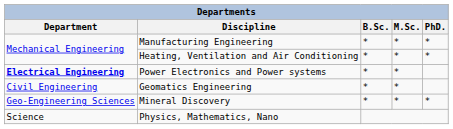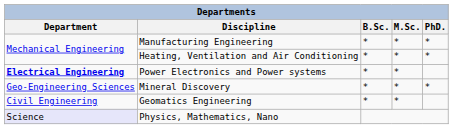 <table class="wikitable" style="font-size: 90%;">
 <tr>
 <th colspan="5" style="background: LightSteelBlue;">Departments</th>
 </tr>
 <tr>
 <th>Department</th>
 <th>Discipline</th>
 <th>B.Sc.</th>
 <th>M.Sc.</th>
 <th>PhD.</th>
 </tr>
 <tr>
 <td rowspan="2"><a href='#'>Mechanical Engineering</a></td>
 <td>Manufacturing Engineering</td>
 <td>*</td>
 <td>*</td>
 <td>*</td>
 </tr>
 <tr>
 <td>Heating, Ventilation and Air Conditioning</td>
 <td>*</td>
 <td>*</td>
 <td>*</td>
 </tr>
 <tr>
 <td rowspan="1"><strong><a href='#'>Electrical Engineering</a></strong></td>
 <td>Power Electronics and Power systems</td>
 <td>*</td>
 <td>*</td>
 <td></td>
 </tr>
 <tr>
+<td rowspan="1"><a href='#'>Geo-Engineering Sciences</a></td>
+<td>Mineral Discovery</td>
+<td>*</td>
+<td>*</td>
+<td>*</td>
+</tr>
+<tr>
 <td rowspan="1"><a href='#'>Civil Engineering</a></td>
 <td>Geomatics Engineering</td>
 <td>*</td>
 <td>*</td>
 <td></td>
 </tr>
 <tr>
-<td rowspan="1"><a href='#'>Geo-Engineering Sciences</a></td>
-<td>Mineral Discovery</td>
-<td>*</td>
-<td>*</td>
-<td>*</td>
-</tr>
-<tr>
-<td rowspan="1">Science</td>
+<td rowspan="1" style="background: lavender;">Science</td>
 <td>Physics, Mathematics, Nano</td>
 </tr>
 </table>
